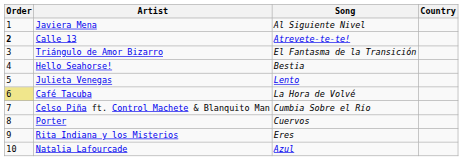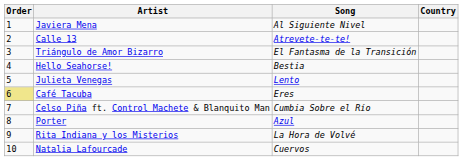 <table class="wikitable sortable">
 <tr>
 <th>Order</th>
 <th>Artist</th>
 <th>Song</th>
 <th>Country</th>
 </tr>
 <tr>
 <td>1</td>
 <td><a href='#'>Javiera Mena</a></td>
 <td><em>Al Siguiente Nivel</em></td>
 <td></td>
 </tr>
 <tr>
-<td><strong>2</strong></td>
+<td>2</td>
 <td><a href='#'>Calle 13</a></td>
 <td><em><a href='#'>Atrevete-te-te!</a></em></td>
 <td></td>
 </tr>
 <tr>
 <td>3</td>
 <td><a href='#'>Triángulo de Amor Bizarro</a></td>
 <td><em>El Fantasma de la Transición</em></td>
 <td></td>
 </tr>
 <tr>
 <td>4</td>
 <td><a href='#'>Hello Seahorse!</a></td>
 <td><em>Bestia</em></td>
 <td></td>
 </tr>
 <tr>
 <td>5</td>
 <td><a href='#'>Julieta Venegas</a></td>
 <td><em><a href='#'>Lento</a></em></td>
 <td></td>
 </tr>
 <tr>
 <td style="background: khaki;">6</td>
 <td><a href='#'>Café Tacuba</a></td>
-<td><em>La Hora de Volvé</em></td>
+<td><em>Eres</em></td>
 <td></td>
 </tr>
 <tr>
 <td>7</td>
 <td><a href='#'>Celso Piña</a> ft. <a href='#'>Control Machete</a> & Blanquito Man</td>
 <td><em>Cumbia Sobre el Río</em></td>
 <td></td>
 </tr>
 <tr>
 <td>8</td>
 <td><a href='#'>Porter</a></td>
-<td><em>Cuervos</em></td>
+<td><em><a href='#'>Azul</a></em></td>
 <td></td>
 </tr>
 <tr>
 <td>9</td>
 <td><a href='#'>Rita Indiana y los Misterios</a></td>
-<td><em>Eres</em></td>
+<td><em>La Hora de Volvé</em></td>
 <td></td>
 </tr>
 <tr>
 <td>10</td>
 <td><a href='#'>Natalia Lafourcade</a></td>
-<td><em><a href='#'>Azul</a></em></td>
+<td><em>Cuervos</em></td>
 <td></td>
 </tr>
 </table>
